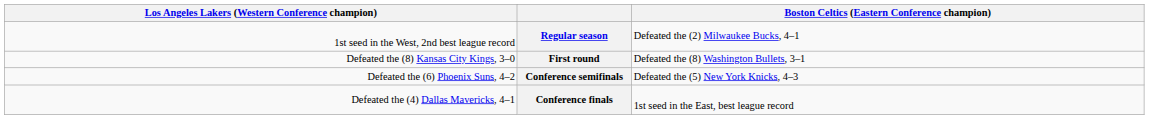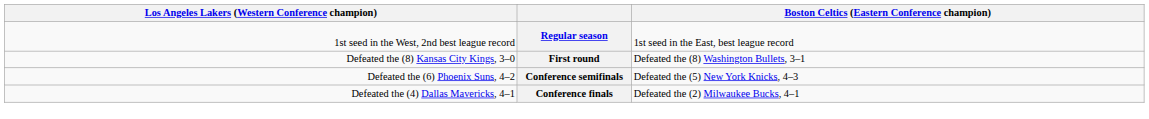 <table style="width:100%; font-size:90%" class="wikitable">
 <tr valign=top>
 <th colspan="2" style="width:45%;"><a href='#'>Los Angeles Lakers</a> (<a href='#'>Western Conference</a> champion)</th>
 <th></th>
 <th colspan="2" style="width:45%;"><a href='#'>Boston Celtics</a> (<a href='#'>Eastern Conference</a> champion)</th>
 </tr>
 <tr>
 <td align=right><br>1st seed in the West, 2nd best league record</td>
 <th colspan=2><a href='#'>Regular season</a></th>
-<td>Defeated the (2) <a href='#'>Milwaukee Bucks</a>, 4–1</td>
+<td><br>1st seed in the East, best league record</td>
 </tr>
 <tr>
 <td align=right>Defeated the (8) <a href='#'>Kansas City Kings</a>, 3–0</td>
 <th colspan=2>First round</th>
 <td>Defeated the (8) <a href='#'>Washington Bullets</a>, 3–1</td>
 </tr>
 <tr>
 <td align=right>Defeated the (6) <a href='#'>Phoenix Suns</a>, 4–2</td>
 <th colspan=2>Conference semifinals</th>
 <td>Defeated the (5) <a href='#'>New York Knicks</a>, 4–3</td>
 </tr>
 <tr>
 <td align=right>Defeated the (4) <a href='#'>Dallas Mavericks</a>, 4–1</td>
 <th colspan=2>Conference finals</th>
-<td><br>1st seed in the East, best league record</td>
+<td>Defeated the (2) <a href='#'>Milwaukee Bucks</a>, 4–1</td>
 </tr>
 </table>
